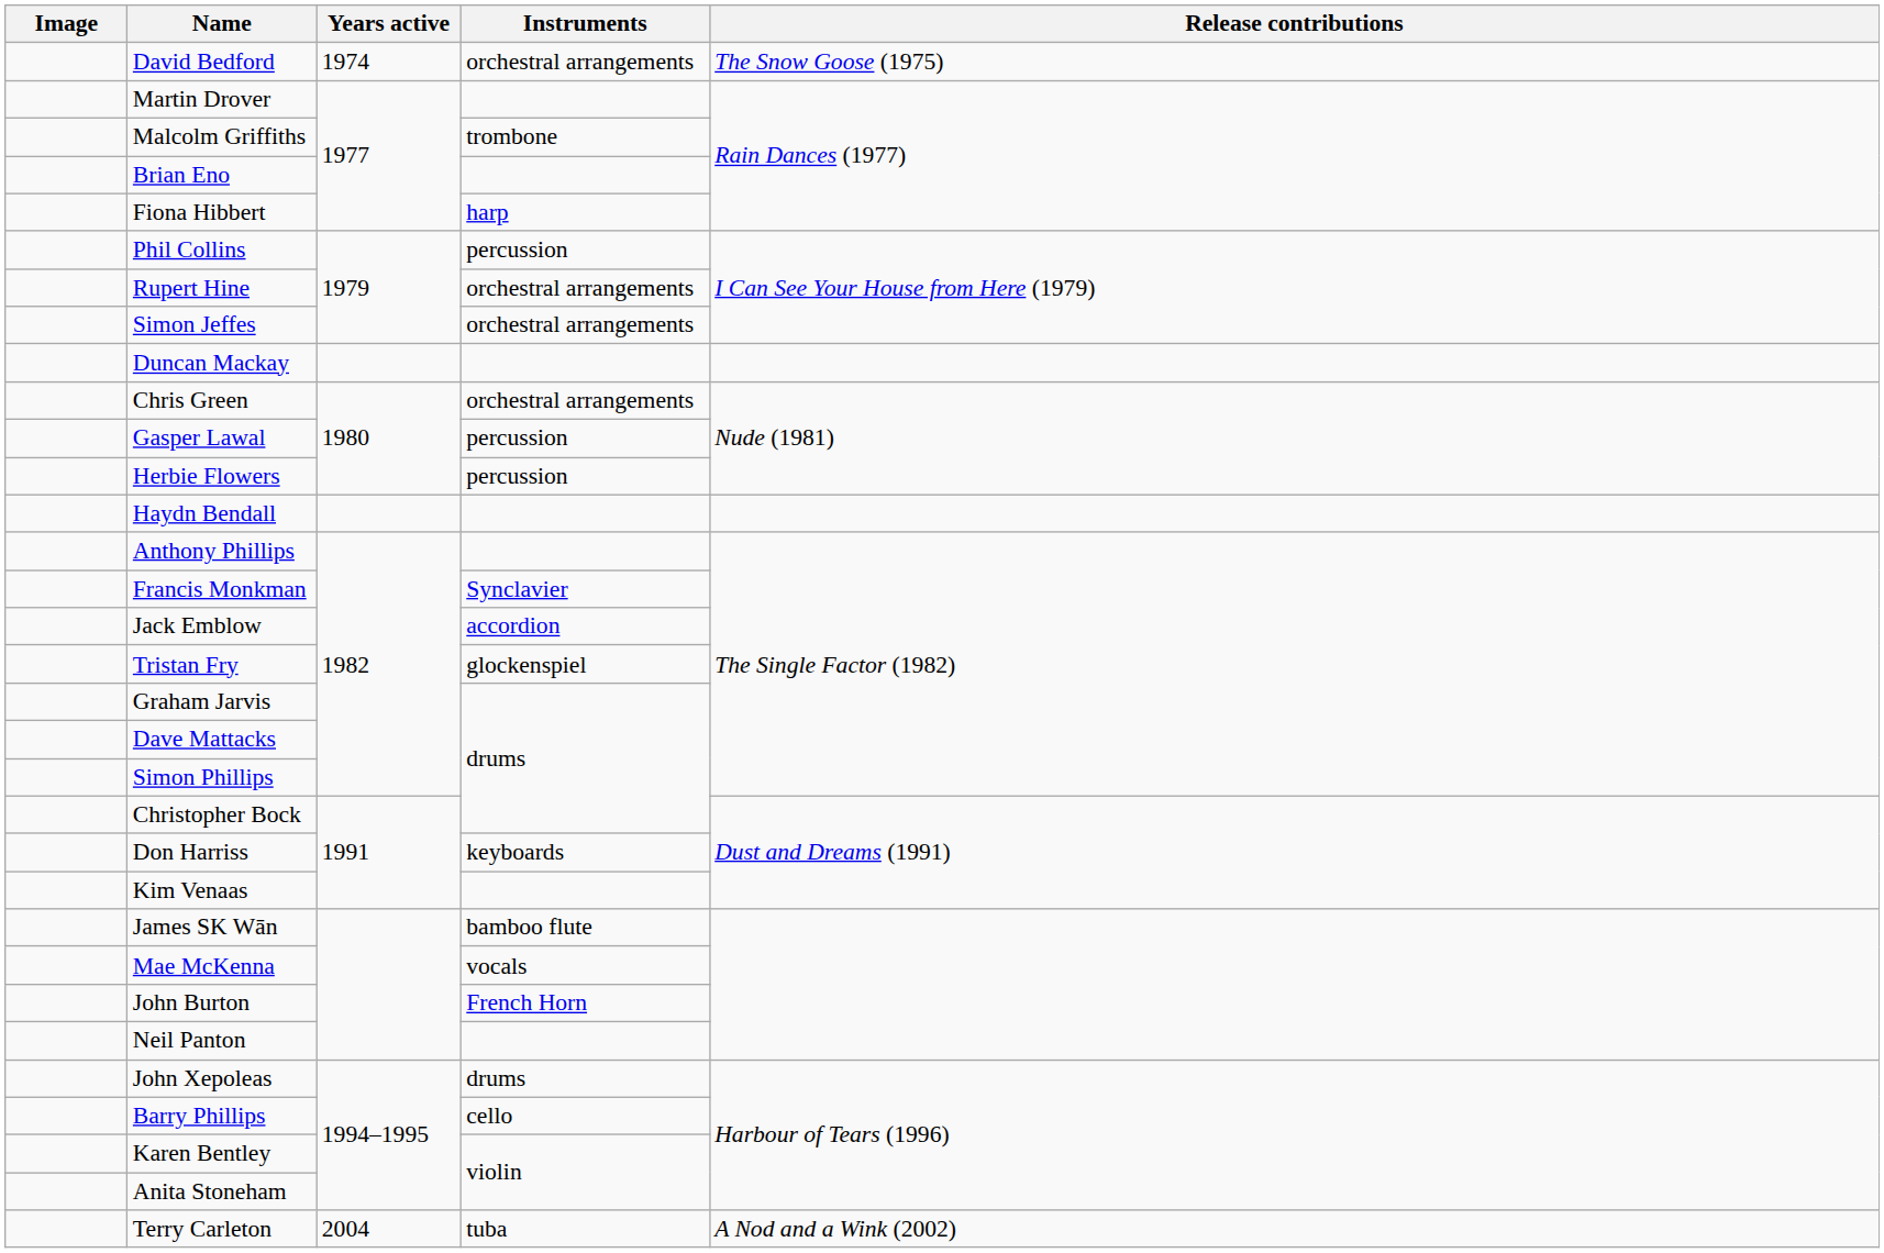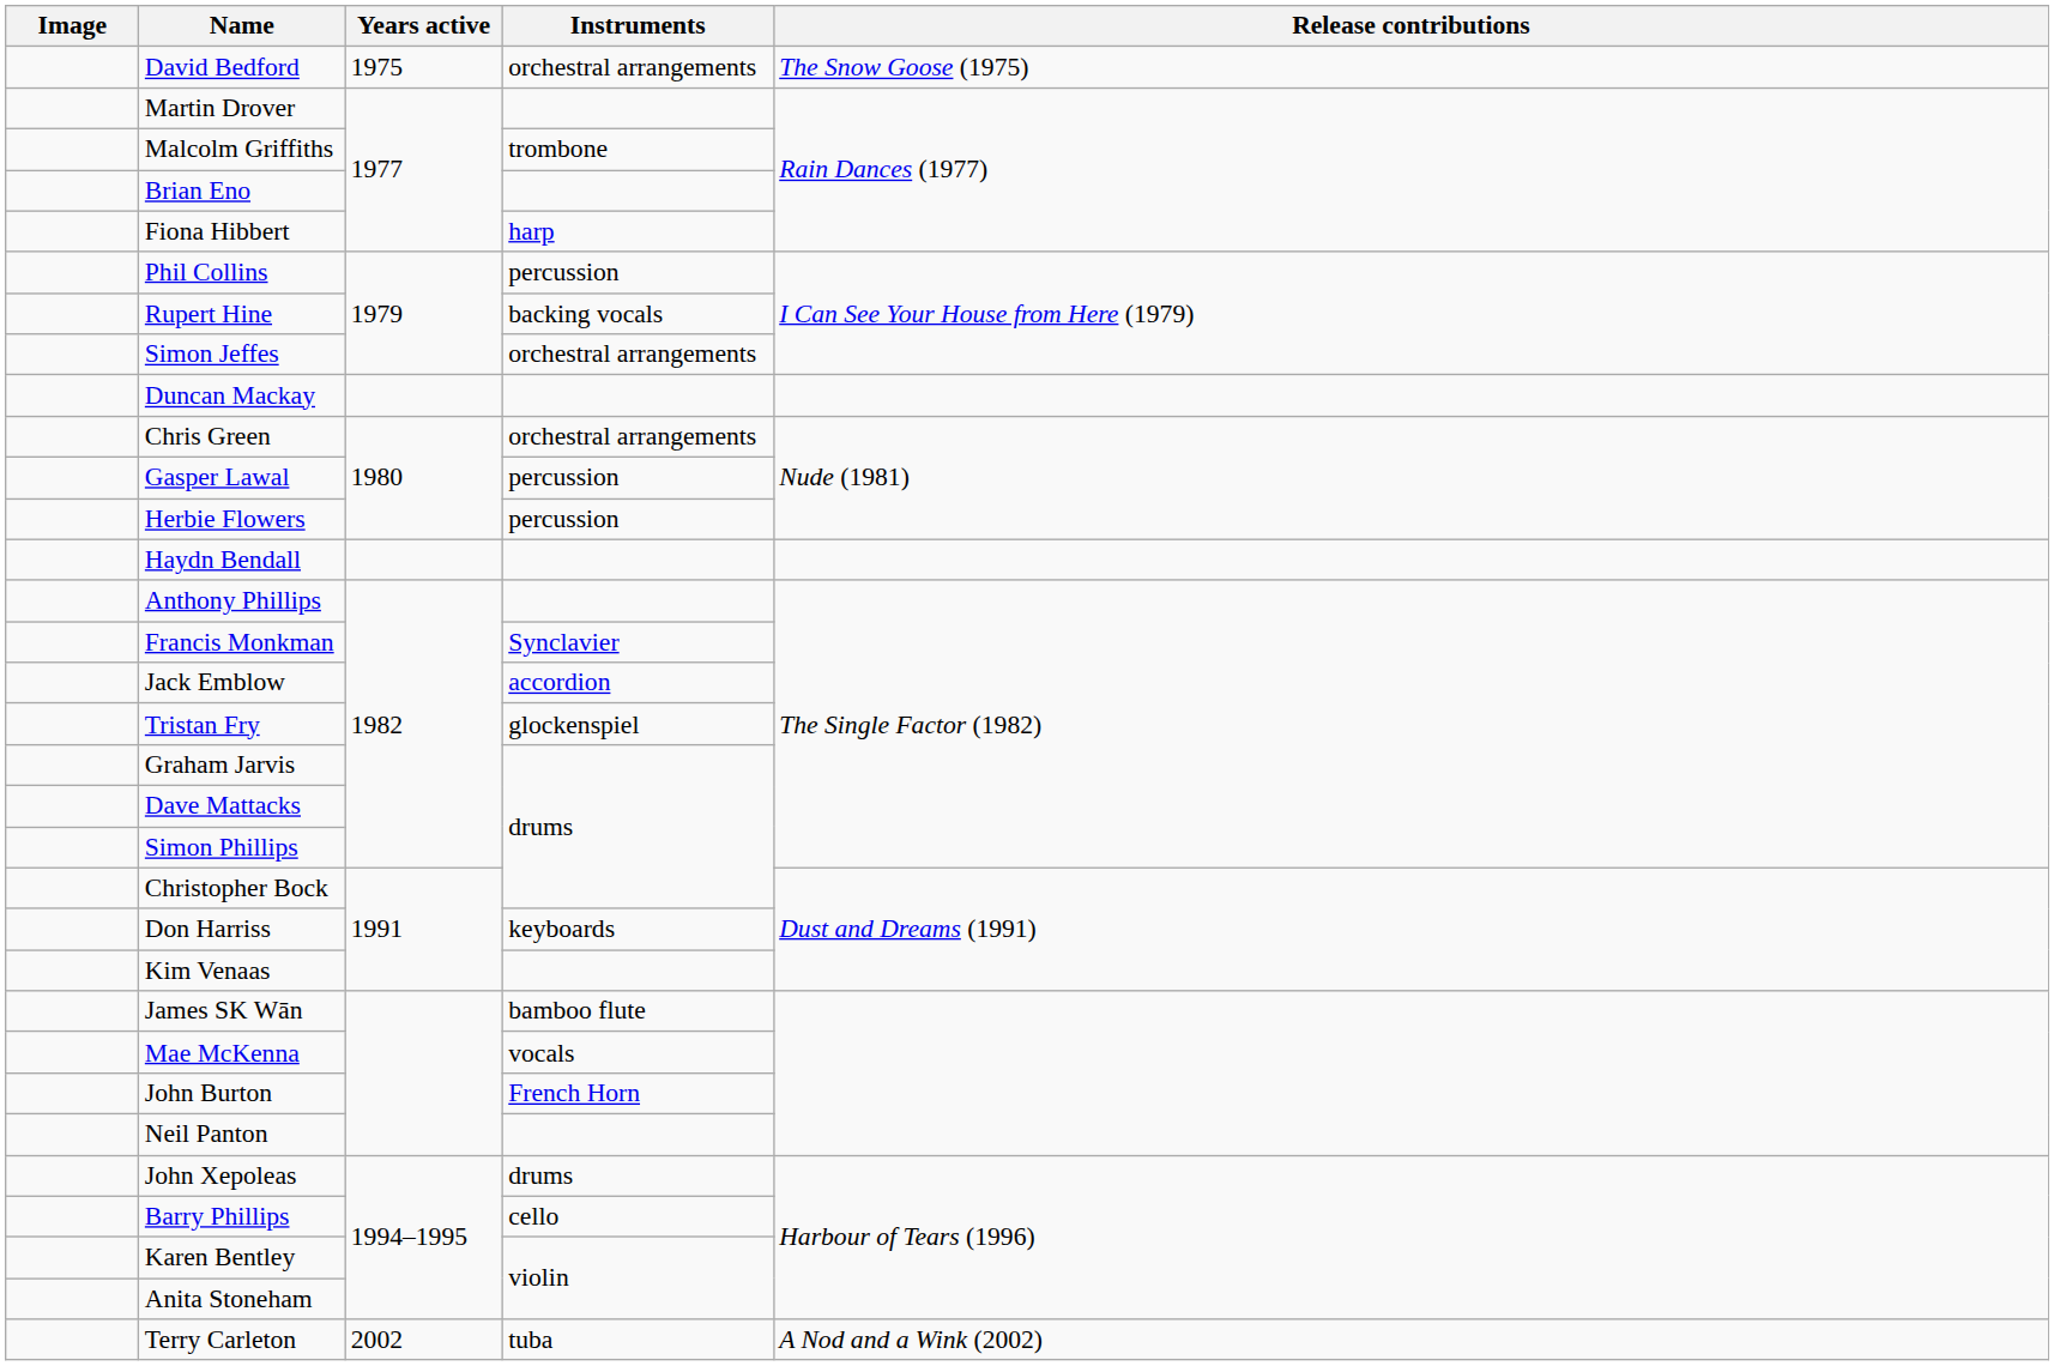 <table class="wikitable" border="1" width="100%">
 <tr>
 <th width="75">Image</th>
 <th width="120">Name</th>
 <th width="90">Years active</th>
 <th width="160">Instruments</th>
 <th>Release contributions</th>
 </tr>
 <tr>
 <td></td>
 <td><a href='#'>David Bedford</a></td>
-<td>1974</td>
+<td>1975</td>
 <td>orchestral arrangements</td>
 <td><em><a href='#'>The Snow Goose</a></em> (1975)</td>
 </tr>
 <tr>
 <td></td>
 <td>Martin Drover</td>
 <td rowspan="4">1977</td>
 <td></td>
 <td rowspan="4"><em><a href='#'>Rain Dances</a></em> (1977)</td>
 </tr>
 <tr>
 <td></td>
 <td>Malcolm Griffiths</td>
 <td>trombone</td>
 </tr>
 <tr>
 <td></td>
 <td><a href='#'>Brian Eno</a></td>
 <td></td>
 </tr>
 <tr>
 <td></td>
 <td>Fiona Hibbert</td>
 <td><a href='#'>harp</a></td>
 </tr>
 <tr>
 <td></td>
 <td><a href='#'>Phil Collins</a></td>
 <td rowspan="3">1979</td>
 <td>percussion</td>
 <td rowspan="3"><em><a href='#'>I Can See Your House from Here</a></em> (1979)</td>
 </tr>
 <tr>
 <td></td>
 <td><a href='#'>Rupert Hine</a></td>
-<td>orchestral arrangements</td>
+<td>backing vocals</td>
 </tr>
 <tr>
 <td></td>
 <td><a href='#'>Simon Jeffes</a></td>
 <td>orchestral arrangements</td>
 </tr>
 <tr>
 <td></td>
 <td><a href='#'>Duncan Mackay</a></td>
 <td></td>
 <td></td>
 <td></td>
 </tr>
 <tr>
 <td></td>
 <td>Chris Green</td>
 <td rowspan="3">1980</td>
 <td>orchestral arrangements</td>
 <td rowspan="3"><em>Nude</em> (1981)</td>
 </tr>
 <tr>
 <td></td>
 <td><a href='#'>Gasper Lawal</a></td>
 <td>percussion</td>
 </tr>
 <tr>
 <td></td>
 <td><a href='#'>Herbie Flowers</a></td>
 <td>percussion</td>
 </tr>
 <tr>
 <td></td>
 <td><a href='#'>Haydn Bendall</a></td>
 <td></td>
 <td></td>
 <td></td>
 </tr>
 <tr>
 <td></td>
 <td><a href='#'>Anthony Phillips</a></td>
 <td rowspan="7">1982</td>
 <td></td>
 <td rowspan="7"><em>The Single Factor</em> (1982)</td>
 </tr>
 <tr>
 <td></td>
 <td><a href='#'>Francis Monkman</a></td>
 <td><a href='#'>Synclavier</a></td>
 </tr>
 <tr>
 <td></td>
 <td>Jack Emblow</td>
 <td><a href='#'>accordion</a></td>
 </tr>
 <tr>
 <td></td>
 <td><a href='#'>Tristan Fry</a></td>
 <td>glockenspiel</td>
 </tr>
 <tr>
 <td></td>
 <td>Graham Jarvis</td>
 <td rowspan="4">drums</td>
 </tr>
 <tr>
 <td></td>
 <td><a href='#'>Dave Mattacks</a></td>
 </tr>
 <tr>
 <td></td>
 <td><a href='#'>Simon Phillips</a></td>
 </tr>
 <tr>
 <td></td>
 <td>Christopher Bock</td>
 <td rowspan="3">1991</td>
 <td rowspan="3"><em><a href='#'>Dust and Dreams</a></em> (1991)</td>
 </tr>
 <tr>
 <td></td>
 <td>Don Harriss</td>
 <td>keyboards</td>
 </tr>
 <tr>
 <td></td>
 <td>Kim Venaas</td>
 <td></td>
 </tr>
 <tr>
 <td></td>
 <td>James SK Wān</td>
 <td rowspan="4"></td>
 <td>bamboo flute</td>
 <td rowspan="4"></td>
 </tr>
 <tr>
 <td></td>
 <td><a href='#'>Mae McKenna</a></td>
 <td>vocals</td>
 </tr>
 <tr>
 <td></td>
 <td>John Burton</td>
 <td><a href='#'>French Horn</a></td>
 </tr>
 <tr>
 <td></td>
 <td>Neil Panton</td>
 <td></td>
 </tr>
 <tr>
 <td></td>
 <td>John Xepoleas</td>
 <td rowspan="4">1994–1995</td>
 <td>drums</td>
 <td rowspan="4"><em>Harbour of Tears</em> (1996)</td>
 </tr>
 <tr>
 <td></td>
 <td><a href='#'>Barry Phillips</a></td>
 <td>cello</td>
 </tr>
 <tr>
 <td></td>
 <td>Karen Bentley</td>
 <td rowspan="2">violin</td>
 </tr>
 <tr>
 <td></td>
 <td>Anita Stoneham</td>
 </tr>
 <tr>
 <td></td>
 <td>Terry Carleton</td>
-<td>2004</td>
+<td>2002</td>
 <td>tuba</td>
 <td><em>A Nod and a Wink</em> (2002)</td>
 </tr>
 </table>
